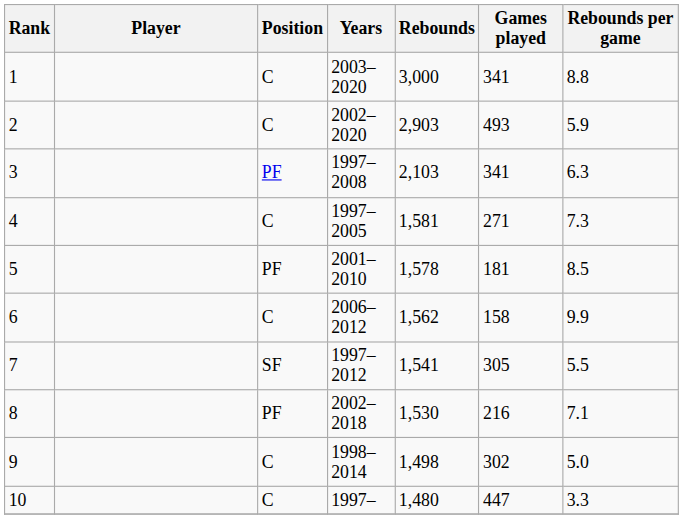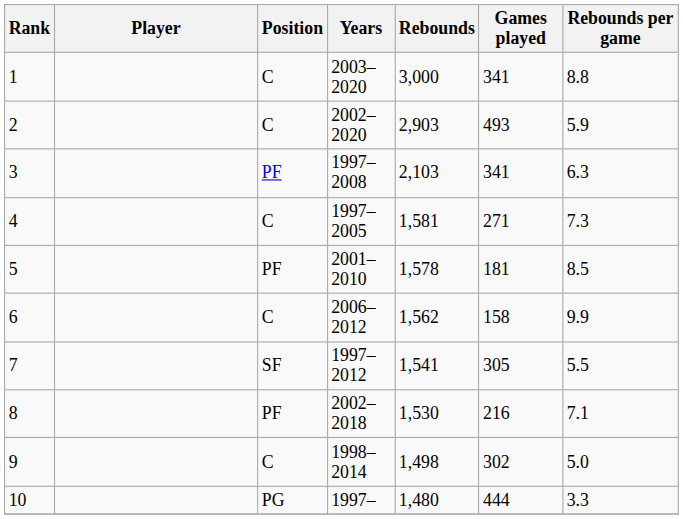 <table class="wikitable sortable">
 <tr>
 <th>Rank</th>
 <th style="width: 11em">Player</th>
 <th>Position</th>
 <th>Years</th>
 <th>Rebounds</th>
 <th>Games played</th>
 <th>Rebounds per game</th>
 </tr>
 <tr>
 <td>1</td>
 <td></td>
 <td>C</td>
 <td>2003–2020</td>
 <td>3,000</td>
 <td>341</td>
 <td>8.8</td>
 </tr>
 <tr>
 <td>2</td>
 <td></td>
 <td>C</td>
 <td>2002–2020</td>
 <td>2,903</td>
 <td>493</td>
 <td>5.9</td>
 </tr>
 <tr>
 <td>3</td>
 <td></td>
 <td><a href='#'>PF</a></td>
 <td>1997–2008</td>
 <td>2,103</td>
 <td>341</td>
 <td>6.3</td>
 </tr>
 <tr>
 <td>4</td>
 <td></td>
 <td>C</td>
 <td>1997–2005</td>
 <td>1,581</td>
 <td>271</td>
 <td>7.3</td>
 </tr>
 <tr>
 <td>5</td>
 <td></td>
 <td>PF</td>
 <td>2001–2010</td>
 <td>1,578</td>
 <td>181</td>
 <td>8.5</td>
 </tr>
 <tr>
 <td>6</td>
 <td></td>
 <td>C</td>
 <td>2006–2012</td>
 <td>1,562</td>
 <td>158</td>
 <td>9.9</td>
 </tr>
 <tr>
 <td>7</td>
 <td></td>
 <td>SF</td>
 <td>1997–2012</td>
 <td>1,541</td>
 <td>305</td>
 <td>5.5</td>
 </tr>
 <tr>
 <td>8</td>
 <td></td>
 <td>PF</td>
 <td>2002–2018</td>
 <td>1,530</td>
 <td>216</td>
 <td>7.1</td>
 </tr>
 <tr>
 <td>9</td>
 <td></td>
 <td>C</td>
 <td>1998–2014</td>
 <td>1,498</td>
 <td>302</td>
 <td>5.0</td>
 </tr>
 <tr>
 <td>10</td>
 <td></td>
-<td>C</td>
+<td>PG</td>
 <td>1997–</td>
 <td>1,480</td>
-<td>447</td>
+<td>444</td>
 <td>3.3</td>
 </tr>
 <tr>
 </tr>
 </table>
